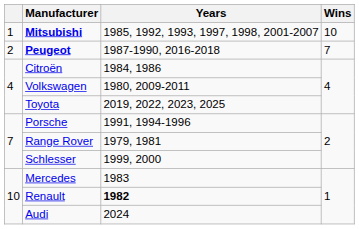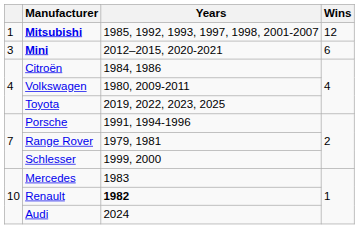 <table class="wikitable">
 <tr>
 <th></th>
 <th>Manufacturer</th>
 <th>Years</th>
 <th>Wins</th>
 </tr>
 <tr>
 <td>1</td>
 <td> <strong><a href='#'>Mitsubishi</a></strong></td>
 <td>1985, 1992, 1993, 1997, 1998, 2001-2007</td>
-<td>10</td>
+<td>12</td>
 </tr>
 <tr>
-<td>2</td>
-<td> <strong><a href='#'>Peugeot</a></strong></td>
-<td>1987-1990, 2016-2018</td>
-<td>7</td>
+<td>3</td>
+<td> <strong><a href='#'>Mini</a></strong></td>
+<td>2012–2015, 2020-2021</td>
+<td>6</td>
 </tr>
 <tr>
 <td rowspan=3>4</td>
 <td> <a href='#'>Citroën</a></td>
 <td>1984, 1986</td>
 <td rowspan=3>4</td>
 </tr>
 <tr>
 <td> <a href='#'>Volkswagen</a></td>
 <td>1980, 2009-2011</td>
 </tr>
 <tr>
 <td> <a href='#'>Toyota</a></td>
 <td>2019, 2022, 2023, 2025</td>
 </tr>
 <tr>
 <td rowspan="3">7</td>
 <td> <a href='#'>Porsche</a></td>
 <td>1991, 1994-1996</td>
 <td rowspan="3">2</td>
 </tr>
 <tr>
 <td> <a href='#'>Range Rover</a></td>
 <td>1979, 1981</td>
 </tr>
 <tr>
 <td> <a href='#'>Schlesser</a></td>
 <td>1999, 2000</td>
 </tr>
 <tr>
 <td rowspan="3">10</td>
 <td> <a href='#'>Mercedes</a></td>
 <td>1983</td>
 <td rowspan="3">1</td>
 </tr>
 <tr>
 <td> <a href='#'>Renault</a></td>
 <td><strong>1982</strong></td>
 </tr>
 <tr>
 <td> <a href='#'>Audi</a></td>
 <td>2024</td>
 </tr>
 </table>
